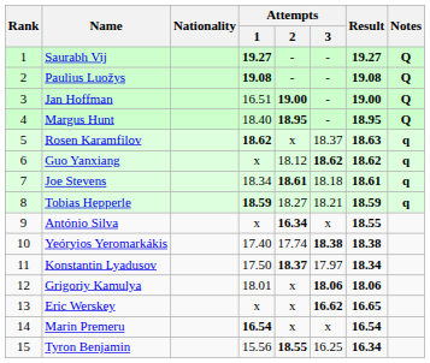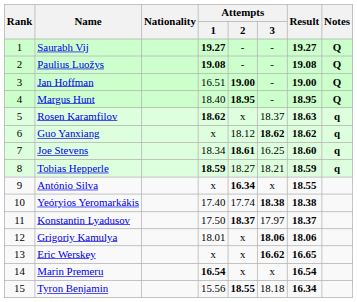 <table class="wikitable sortable" style="text-align:center">
 <tr>
 <th rowspan=2>Rank</th>
 <th rowspan=2>Name</th>
 <th rowspan=2>Nationality</th>
 <th colspan=3>Attempts</th>
 <th rowspan=2>Result</th>
 <th rowspan=2>Notes</th>
 </tr>
 <tr>
 <th>1</th>
 <th>2</th>
 <th>3</th>
 </tr>
 <tr bgcolor=ccffcc>
 <td>1</td>
 <td align=left><a href='#'>Saurabh Vij</a></td>
 <td align=left></td>
 <td><strong>19.27</strong></td>
 <td>-</td>
 <td>-</td>
 <td><strong>19.27</strong></td>
 <td><strong>Q</strong></td>
 </tr>
 <tr bgcolor=ccffcc>
 <td>2</td>
 <td align=left><a href='#'>Paulius Luožys</a></td>
 <td align=left></td>
 <td><strong>19.08</strong></td>
 <td>-</td>
 <td>-</td>
 <td><strong>19.08</strong></td>
 <td><strong>Q</strong></td>
 </tr>
 <tr bgcolor=ccffcc>
 <td>3</td>
 <td align=left><a href='#'>Jan Hoffman</a></td>
 <td align=left></td>
 <td>16.51</td>
 <td><strong>19.00</strong></td>
 <td>-</td>
 <td><strong>19.00</strong></td>
 <td><strong>Q</strong></td>
 </tr>
 <tr bgcolor=ccffcc>
 <td>4</td>
 <td align=left><a href='#'>Margus Hunt</a></td>
 <td align=left></td>
 <td>18.40</td>
 <td><strong>18.95</strong></td>
 <td>-</td>
 <td><strong>18.95</strong></td>
 <td><strong>Q</strong></td>
 </tr>
 <tr bgcolor=ddffdd>
 <td>5</td>
 <td align=left><a href='#'>Rosen Karamfilov</a></td>
 <td align=left></td>
 <td><strong>18.62</strong></td>
 <td>x</td>
 <td>18.37</td>
 <td><strong>18.63</strong></td>
 <td><strong>q</strong></td>
 </tr>
 <tr bgcolor=ddffdd>
 <td>6</td>
 <td align=left><a href='#'>Guo Yanxiang</a></td>
 <td align=left></td>
 <td>x</td>
 <td>18.12</td>
 <td><strong>18.62</strong></td>
 <td><strong>18.62</strong></td>
 <td><strong>q</strong></td>
 </tr>
 <tr bgcolor=ddffdd>
 <td>7</td>
 <td align=left><a href='#'>Joe Stevens</a></td>
 <td align=left></td>
 <td>18.34</td>
 <td><strong>18.61</strong></td>
-<td>18.18</td>
-<td><strong>18.61</strong></td>
+<td>16.25</td>
+<td><strong>18.60</strong></td>
 <td><strong>q</strong></td>
 </tr>
 <tr bgcolor=ddffdd>
 <td>8</td>
 <td align=left><a href='#'>Tobias Hepperle</a></td>
 <td align=left></td>
 <td><strong>18.59</strong></td>
 <td>18.27</td>
 <td>18.21</td>
 <td><strong>18.59</strong></td>
 <td><strong>q</strong></td>
 </tr>
 <tr>
 <td>9</td>
 <td align=left><a href='#'>António Silva</a></td>
 <td align=left></td>
 <td>x</td>
 <td><strong>16.34</strong></td>
 <td>x</td>
 <td><strong>18.55</strong></td>
 <td></td>
 </tr>
 <tr>
 <td>10</td>
 <td align=left><a href='#'>Yeóryios Yeromarkákis</a></td>
 <td align=left></td>
 <td>17.40</td>
 <td>17.74</td>
 <td><strong>18.38</strong></td>
 <td><strong>18.38</strong></td>
 <td></td>
 </tr>
 <tr>
 <td>11</td>
 <td align=left><a href='#'>Konstantin Lyadusov</a></td>
 <td align=left></td>
 <td>17.50</td>
 <td><strong>18.37</strong></td>
 <td>17.97</td>
-<td><strong>18.34</strong></td>
+<td><strong>18.37</strong></td>
 <td></td>
 </tr>
 <tr>
 <td>12</td>
 <td align=left><a href='#'>Grigoriy Kamulya</a></td>
 <td align=left></td>
 <td>18.01</td>
 <td>x</td>
 <td><strong>18.06</strong></td>
 <td><strong>18.06</strong></td>
 <td></td>
 </tr>
 <tr>
 <td>13</td>
 <td align=left><a href='#'>Eric Werskey</a></td>
 <td align=left></td>
 <td>x</td>
 <td>x</td>
 <td><strong>16.62</strong></td>
 <td><strong>16.65</strong></td>
 <td></td>
 </tr>
 <tr>
 <td>14</td>
 <td align=left><a href='#'>Marin Premeru</a></td>
 <td align=left></td>
 <td><strong>16.54</strong></td>
 <td>x</td>
 <td>x</td>
 <td><strong>16.54</strong></td>
 <td></td>
 </tr>
 <tr>
 <td>15</td>
 <td align=left><a href='#'>Tyron Benjamin</a></td>
 <td align=left></td>
 <td>15.56</td>
 <td><strong>18.55</strong></td>
-<td>16.25</td>
+<td>18.18</td>
 <td><strong>16.34</strong></td>
 <td></td>
 </tr>
 </table>
